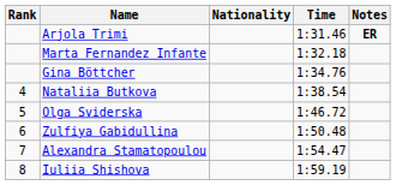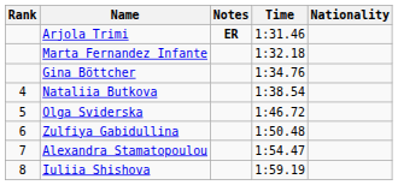 <table class="wikitable sortable" style="text-align:center">
 <tr>
 <th>Rank</th>
 <th>Name</th>
+<th>Notes</th>
+<th>Time</th>
 <th>Nationality</th>
-<th>Time</th>
-<th>Notes</th>
 </tr>
 <tr>
 <td></td>
 <td align=left><a href='#'>Arjola Trimi</a></td>
+<td><strong>ER</strong></td>
+<td>1:31.46</td>
 <td align=left></td>
-<td>1:31.46</td>
-<td><strong>ER</strong></td>
 </tr>
 <tr>
 <td></td>
 <td align=left><a href='#'>Marta Fernandez Infante</a></td>
+<td></td>
+<td>1:32.18</td>
 <td align=left></td>
-<td>1:32.18</td>
-<td></td>
 </tr>
 <tr>
 <td></td>
 <td align=left><a href='#'>Gina Böttcher</a></td>
+<td></td>
+<td>1:34.76</td>
 <td align=left></td>
-<td>1:34.76</td>
-<td></td>
 </tr>
 <tr>
 <td>4</td>
 <td align=left><a href='#'>Nataliia Butkova</a></td>
+<td></td>
+<td>1:38.54</td>
 <td align=left></td>
-<td>1:38.54</td>
-<td></td>
 </tr>
 <tr>
 <td>5</td>
 <td align=left><a href='#'>Olga Sviderska</a></td>
+<td></td>
+<td>1:46.72</td>
 <td align=left></td>
-<td>1:46.72</td>
-<td></td>
 </tr>
 <tr>
 <td>6</td>
 <td align=left><a href='#'>Zulfiya Gabidullina</a></td>
+<td></td>
+<td>1:50.48</td>
 <td align=left></td>
-<td>1:50.48</td>
-<td></td>
 </tr>
 <tr>
 <td>7</td>
 <td align=left><a href='#'>Alexandra Stamatopoulou</a></td>
+<td></td>
+<td>1:54.47</td>
 <td align=left></td>
-<td>1:54.47</td>
-<td></td>
 </tr>
 <tr>
 <td>8</td>
 <td align=left><a href='#'>Iuliia Shishova</a></td>
+<td></td>
+<td>1:59.19</td>
 <td align=left></td>
-<td>1:59.19</td>
-<td></td>
 </tr>
 </table>
